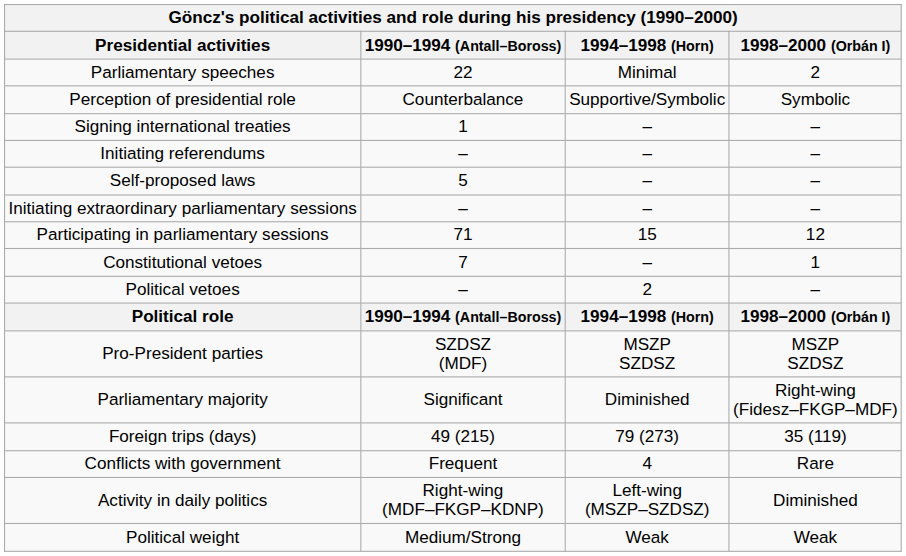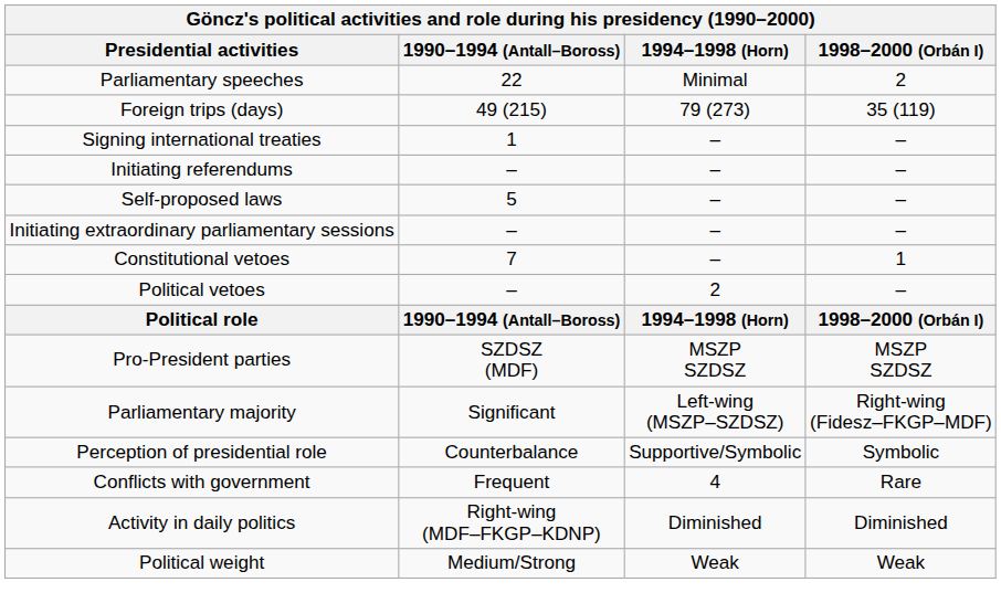 <table class="wikitable sortable center collapsible collapsed" style="text-align:center">
 <tr align="center">
 <th colspan=4>Göncz's political activities and role during his presidency (1990–2000)</th>
 </tr>
 <tr>
 <th>Presidential activities</th>
 <th>1990–1994 <small>(Antall–Boross)</small></th>
 <th>1994–1998 <small>(Horn)</small></th>
 <th>1998–2000 <small>(Orbán I)</small></th>
 </tr>
 <tr>
 <td>Parliamentary speeches</td>
 <td>22</td>
 <td>Minimal</td>
 <td>2</td>
 </tr>
 <tr>
-<td>Perception of presidential role</td>
-<td>Counterbalance</td>
-<td>Supportive/Symbolic</td>
-<td>Symbolic</td>
+<td>Foreign trips (days)</td>
+<td>49 (215)</td>
+<td>79 (273)</td>
+<td>35 (119)</td>
 </tr>
 <tr>
 <td>Signing international treaties</td>
 <td>1</td>
 <td>–</td>
 <td>–</td>
 </tr>
 <tr>
 <td>Initiating referendums</td>
 <td>–</td>
 <td>–</td>
 <td>–</td>
 </tr>
 <tr>
 <td>Self-proposed laws</td>
 <td>5</td>
 <td>–</td>
 <td>–</td>
 </tr>
 <tr>
 <td>Initiating extraordinary parliamentary sessions</td>
 <td>–</td>
 <td>–</td>
 <td>–</td>
-</tr>
-<tr>
-<td>Participating in parliamentary sessions</td>
-<td>71</td>
-<td>15</td>
-<td>12</td>
 </tr>
 <tr>
 <td>Constitutional vetoes</td>
 <td>7</td>
 <td>–</td>
 <td>1</td>
 </tr>
 <tr>
 <td>Political vetoes</td>
 <td>–</td>
 <td>2</td>
 <td>–</td>
 </tr>
 <tr>
 <th>Political role</th>
 <th>1990–1994 <small>(Antall–Boross)</small></th>
 <th>1994–1998 <small>(Horn)</small></th>
 <th>1998–2000 <small>(Orbán I)</small></th>
 </tr>
 <tr>
 <td>Pro-President parties</td>
 <td>SZDSZ<br>(MDF)</td>
 <td>MSZP<br>SZDSZ</td>
 <td>MSZP<br>SZDSZ</td>
 </tr>
 <tr>
 <td>Parliamentary majority</td>
 <td>Significant</td>
-<td>Diminished</td>
+<td>Left-wing<br>(MSZP–SZDSZ)</td>
 <td>Right-wing<br>(Fidesz–FKGP–MDF)</td>
 </tr>
 <tr>
-<td>Foreign trips (days)</td>
-<td>49 (215)</td>
-<td>79 (273)</td>
-<td>35 (119)</td>
+<td>Perception of presidential role</td>
+<td>Counterbalance</td>
+<td>Supportive/Symbolic</td>
+<td>Symbolic</td>
 </tr>
 <tr>
 <td>Conflicts with government</td>
 <td>Frequent</td>
 <td>4</td>
 <td>Rare</td>
 </tr>
 <tr>
 <td>Activity in daily politics</td>
 <td>Right-wing<br>(MDF–FKGP–KDNP)</td>
-<td>Left-wing<br>(MSZP–SZDSZ)</td>
+<td>Diminished</td>
 <td>Diminished</td>
 </tr>
 <tr>
 <td>Political weight</td>
 <td>Medium/Strong</td>
 <td>Weak</td>
 <td>Weak</td>
 </tr>
 </table>
